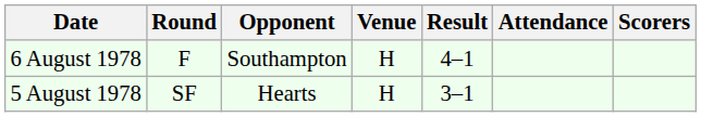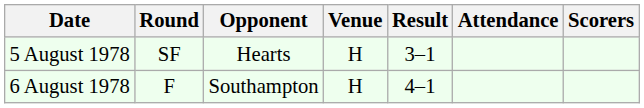 <table class="wikitable sortable" style="font-size:100%; text-align:center">
 <tr>
 <th>Date</th>
 <th>Round</th>
 <th>Opponent</th>
 <th>Venue</th>
 <th>Result</th>
 <th>Attendance</th>
 <th>Scorers</th>
 </tr>
 <tr bgcolor = "#EEFFEE">
+<td>5 August 1978</td>
+<td>SF</td>
+<td>Hearts</td>
+<td>H</td>
+<td>3–1</td>
+<td></td>
+<td></td>
+</tr>
+<tr bgcolor = "#EEFFEE">
 <td>6 August 1978</td>
 <td>F</td>
 <td>Southampton</td>
 <td>H</td>
 <td>4–1</td>
 <td></td>
 <td></td>
 </tr>
-<tr bgcolor = "#EEFFEE">
-<td>5 August 1978</td>
-<td>SF</td>
-<td>Hearts</td>
-<td>H</td>
-<td>3–1</td>
-<td></td>
-<td></td>
-</tr>
 </table>
